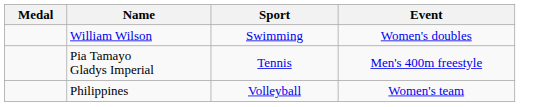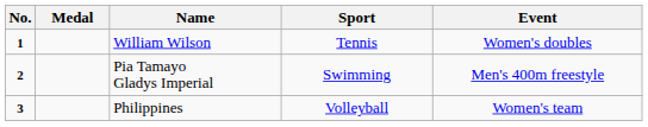 <table class="wikitable" style="font-size:100%; text-align:center;">
 <tr>
+<th width="10">No.</th>
 <th width="70">Medal</th>
 <th width="170">Name</th>
 <th width="150">Sport</th>
 <th width="210">Event</th>
 </tr>
 <tr>
+<td><small><strong>1</strong></small></td>
 <td></td>
 <td align=left><a href='#'>William Wilson</a></td>
-<td> <a href='#'>Swimming</a></td>
+<td> <a href='#'>Tennis</a></td>
 <td><a href='#'>Women's doubles</a></td>
 </tr>
 <tr>
+<td><small><strong>2</strong></small></td>
 <td></td>
 <td align=left>Pia Tamayo<br>Gladys Imperial</td>
-<td> <a href='#'>Tennis</a></td>
+<td> <a href='#'>Swimming</a></td>
 <td><a href='#'>Men's 400m freestyle</a></td>
 </tr>
 <tr>
+<td><small><strong>3</strong></small></td>
 <td></td>
 <td align=left>Philippines</td>
 <td> <a href='#'>Volleyball</a></td>
 <td><a href='#'>Women's team</a></td>
 </tr>
 </table>
